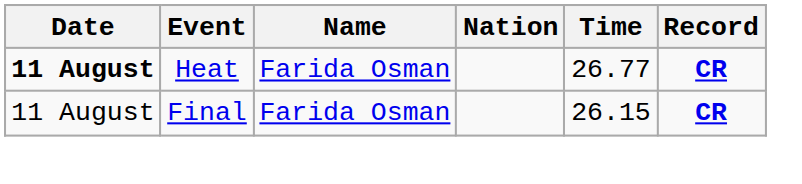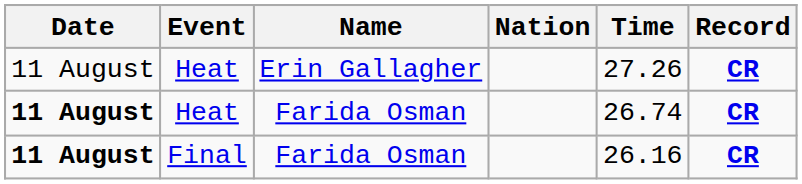 <table class="wikitable" style=text-align:center>
 <tr>
 <th>Date</th>
 <th>Event</th>
 <th>Name</th>
 <th>Nation</th>
 <th>Time</th>
 <th>Record</th>
 </tr>
 <tr>
+<td>11 August</td>
+<td><a href='#'>Heat</a></td>
+<td><a href='#'>Erin Gallagher</a></td>
+<td align=left></td>
+<td>27.26</td>
+<td><strong><a href='#'>CR</a></strong></td>
+</tr>
+<tr>
 <td><strong>11 August</strong></td>
 <td><a href='#'>Heat</a></td>
 <td><a href='#'>Farida Osman</a></td>
 <td align=left></td>
-<td>26.77</td>
+<td>26.74</td>
 <td><strong><a href='#'>CR</a></strong></td>
 </tr>
 <tr>
-<td>11 August</td>
+<td><strong>11 August</strong></td>
 <td><a href='#'>Final</a></td>
 <td><a href='#'>Farida Osman</a></td>
 <td align=left></td>
-<td>26.15</td>
+<td>26.16</td>
 <td><strong><a href='#'>CR</a></strong></td>
 </tr>
 </table>
